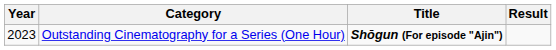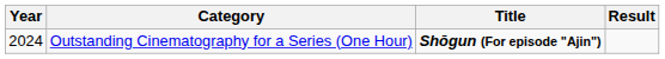 <table class="wikitable">
 <tr>
 <th>Year</th>
 <th>Category</th>
 <th>Title</th>
 <th>Result</th>
 </tr>
 <tr>
-<td>2023</td>
+<td>2024</td>
 <td><a href='#'>Outstanding Cinematography for a Series (One Hour)</a></td>
 <td><strong><em>Shōgun</em> <small>(For episode "Ajin")</small></strong></td>
 <td></td>
 </tr>
 </table>
